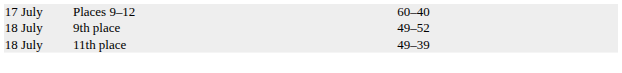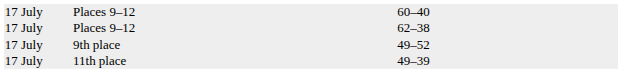 <table cellspacing=0 width=60% style=background:#eeeeee>
 <tr>
 <td width=10%>17 July</td>
 <td width=20%>Places 9–12</td>
 <td align=right width=20%></td>
 <td align=center width=20%>60–40</td>
 <td align=left width=20%></td>
 </tr>
 <tr>
-<td>18 July</td>
+<td>17 July</td>
+<td>Places 9–12</td>
+<td align=right></td>
+<td align=center>62–38</td>
+<td align=left></td>
+</tr>
+<tr>
+<td>17 July</td>
 <td>9th place</td>
 <td align=right></td>
 <td align=center>49–52</td>
 <td align=left></td>
 </tr>
 <tr>
-<td>18 July</td>
+<td>17 July</td>
 <td>11th place</td>
 <td align=right></td>
 <td align=center>49–39</td>
 <td align=left></td>
 </tr>
 </table>
